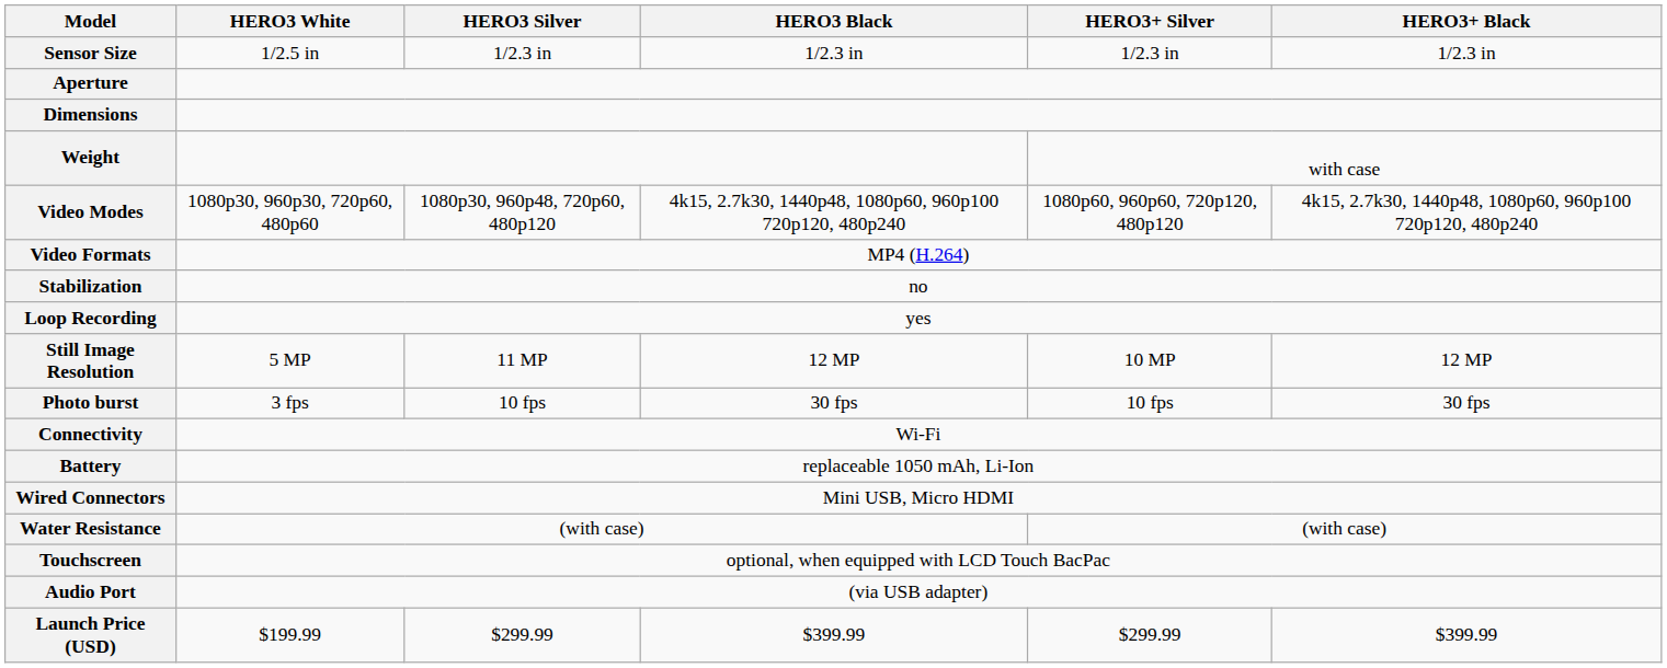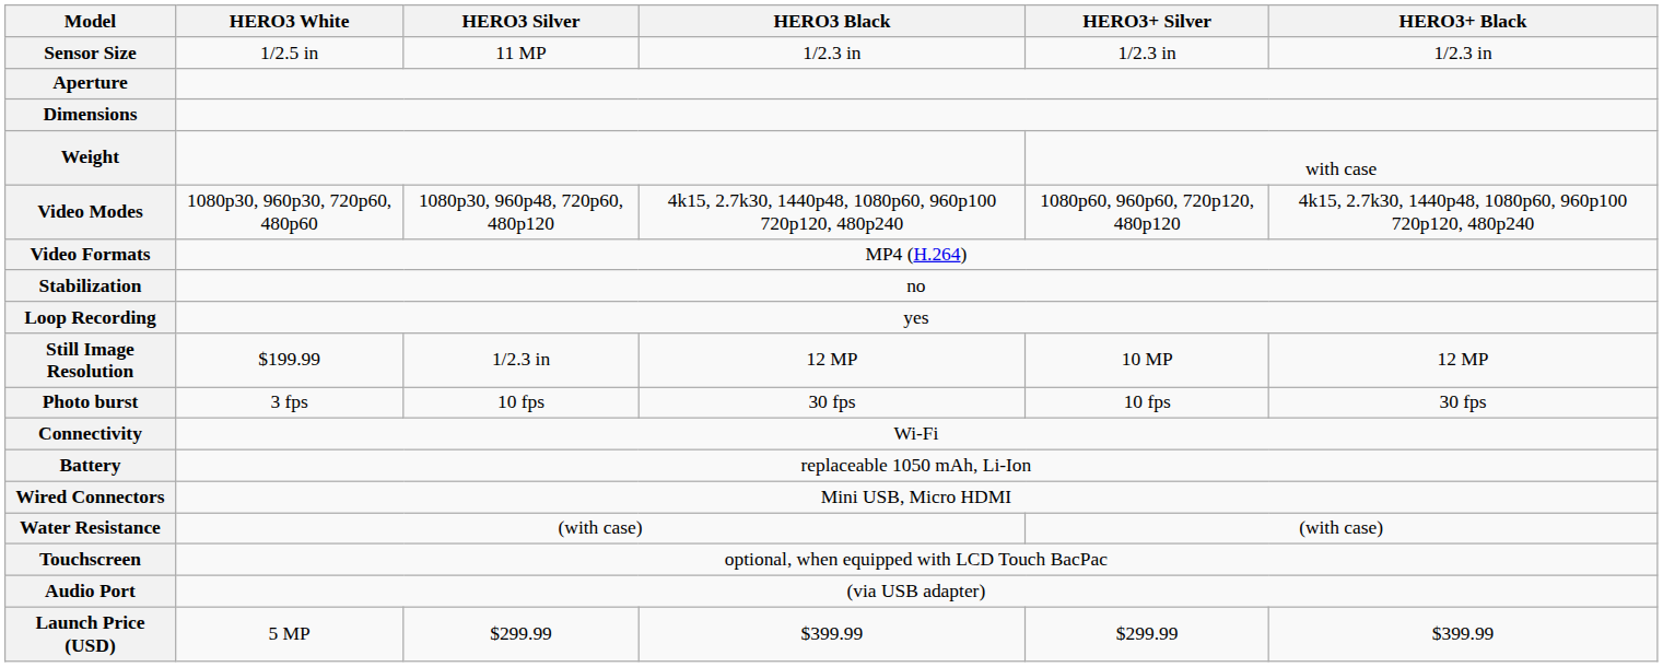 <table class="wikitable" style="font-size:90%;text-align:center;">
 <tr>
 <th>Model</th>
 <th>HERO3 White</th>
 <th>HERO3 Silver</th>
 <th>HERO3 Black</th>
 <th>HERO3+ Silver</th>
 <th>HERO3+ Black</th>
 </tr>
 <tr>
 <th>Sensor Size</th>
 <td>1/2.5 in</td>
-<td>1/2.3 in</td>
+<td>11 MP</td>
 <td>1/2.3 in</td>
 <td>1/2.3 in</td>
 <td>1/2.3 in</td>
 </tr>
 <tr>
 <th>Aperture</th>
 <td colspan=5></td>
 </tr>
 <tr>
 <th>Dimensions</th>
 <td colspan=5></td>
 </tr>
 <tr>
 <th>Weight</th>
 <td colspan=3></td>
 <td colspan=2><br> with case</td>
 </tr>
 <tr>
 <th>Video Modes</th>
 <td>1080p30, 960p30, 720p60, 480p60</td>
 <td>1080p30, 960p48, 720p60, 480p120</td>
 <td>4k15, 2.7k30, 1440p48, 1080p60, 960p100 720p120, 480p240</td>
 <td>1080p60, 960p60, 720p120, 480p120</td>
 <td>4k15, 2.7k30, 1440p48, 1080p60, 960p100 720p120, 480p240</td>
 </tr>
 <tr>
 <th>Video Formats</th>
 <td colspan=5>MP4 (<a href='#'>H.264</a>)</td>
 </tr>
 <tr>
 <th>Stabilization</th>
 <td colspan=5>no</td>
 </tr>
 <tr>
 <th>Loop Recording</th>
 <td colspan=5>yes</td>
 </tr>
 <tr>
 <th>Still Image Resolution</th>
-<td>5 MP</td>
-<td>11 MP</td>
+<td>$199.99</td>
+<td>1/2.3 in</td>
 <td>12 MP</td>
 <td>10 MP</td>
 <td>12 MP</td>
 </tr>
 <tr>
 <th>Photo burst</th>
 <td>3 fps</td>
 <td>10 fps</td>
 <td>30 fps</td>
 <td>10 fps</td>
 <td>30 fps</td>
 </tr>
 <tr>
 <th>Connectivity</th>
 <td colspan=5>Wi-Fi</td>
 </tr>
 <tr>
 <th>Battery</th>
 <td colspan=5>replaceable 1050 mAh, Li-Ion</td>
 </tr>
 <tr>
 <th>Wired Connectors</th>
 <td colspan=5>Mini USB, Micro HDMI</td>
 </tr>
 <tr>
 <th>Water Resistance</th>
 <td colspan=3> (with case)</td>
 <td colspan=5> (with case)</td>
 </tr>
 <tr>
 <th>Touchscreen</th>
 <td colspan=5>optional, when equipped with LCD Touch BacPac</td>
 </tr>
 <tr>
 <th>Audio Port</th>
 <td colspan=5> (via USB adapter)</td>
 </tr>
 <tr>
 <th>Launch Price (USD)</th>
-<td>$199.99</td>
+<td>5 MP</td>
 <td>$299.99</td>
 <td>$399.99</td>
 <td>$299.99</td>
 <td>$399.99</td>
 </tr>
 </table>
